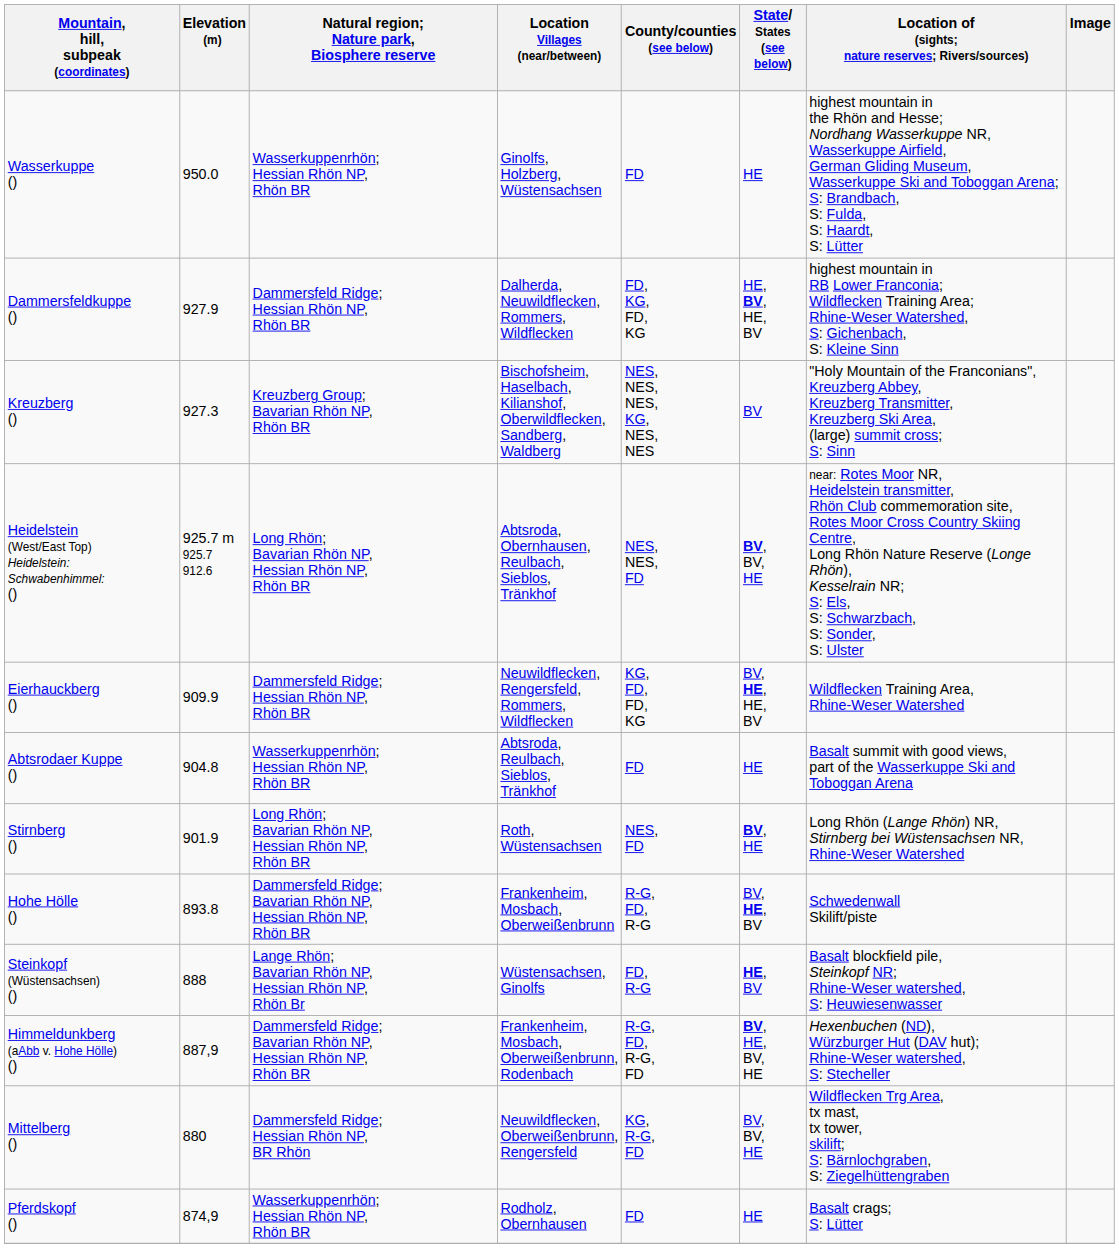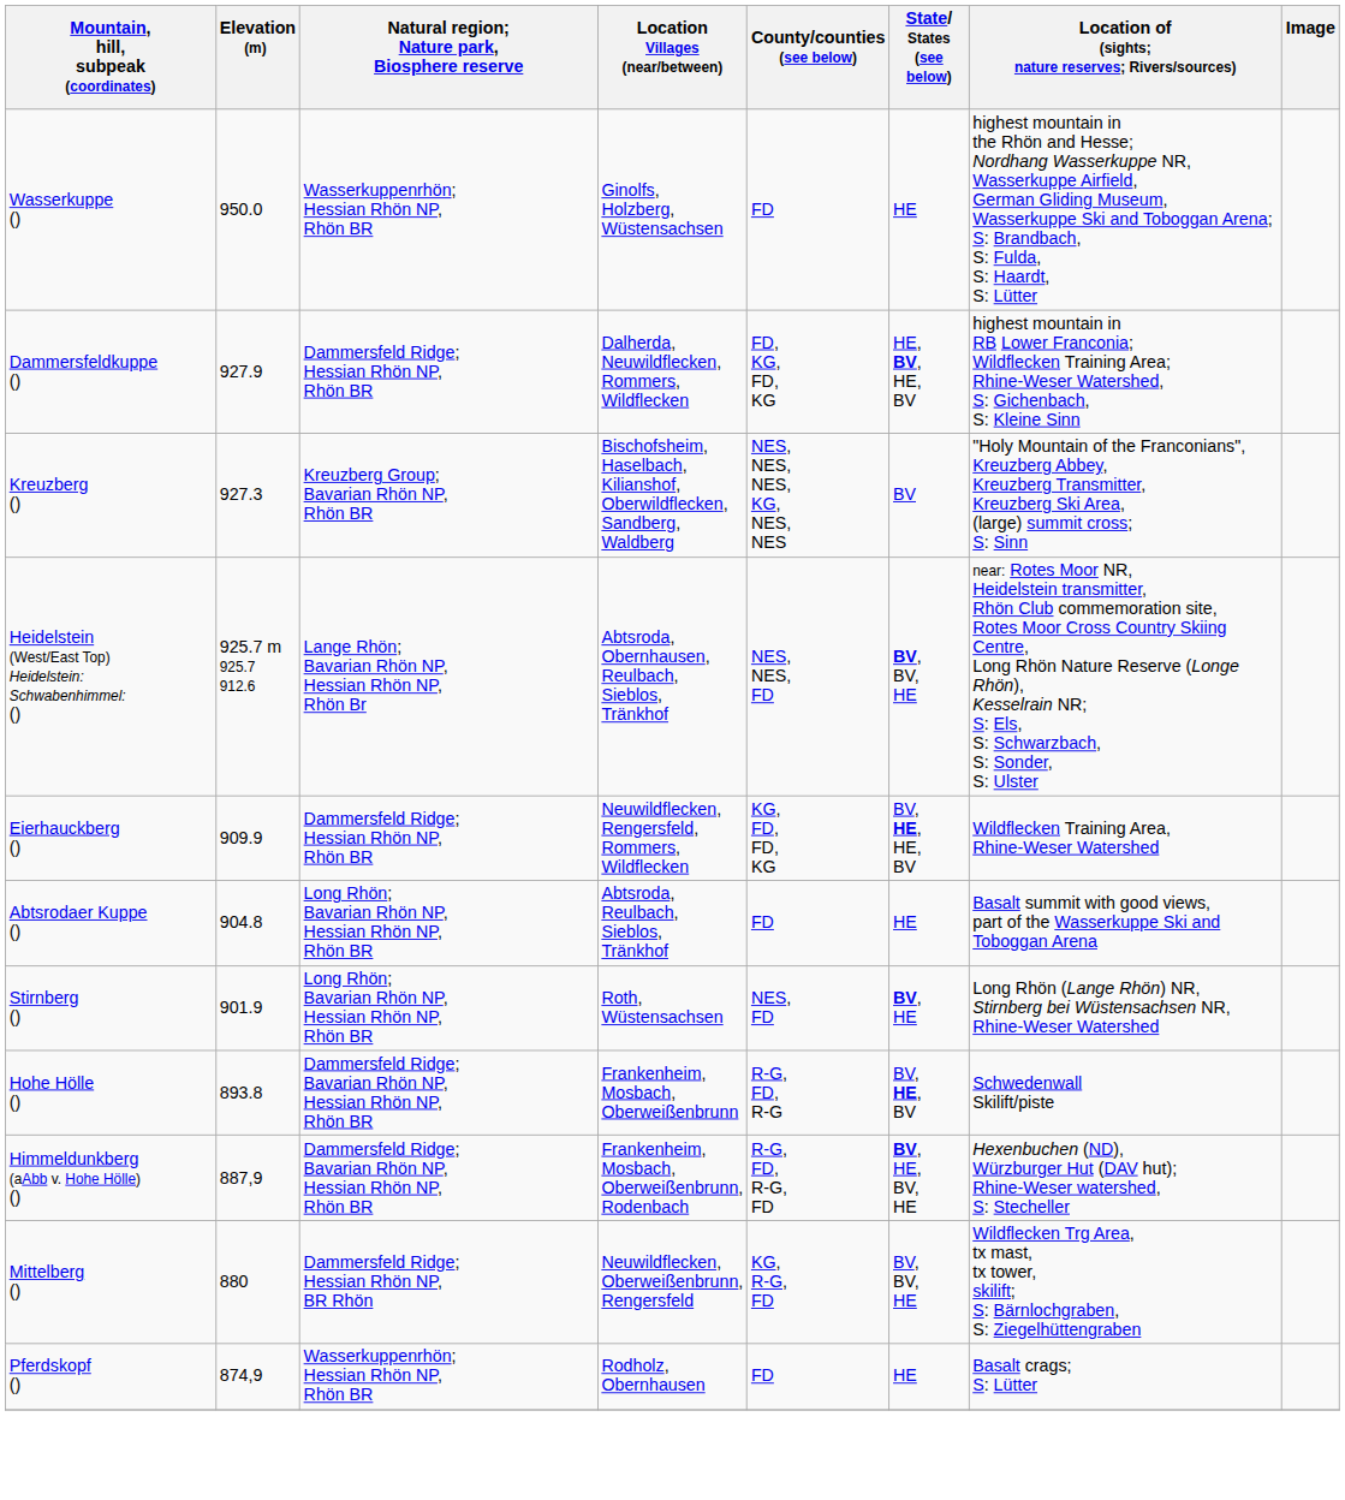 <table class="wikitable sortable">
 <tr>
 <th width="18%" bgcolor="#BBCCFF"><a href='#'>Mountain</a>,<br>hill,<br>subpeak<br><small>(<a href='#'>coordinates</a>)</small></th>
 <th numbers width="5%" bgcolor="#BBCCFF">Elevation<br><small>(m)</small> <br><br><br></th>
 <th width="28%" bgcolor="#BBCCFF">Natural region;<br><a href='#'>Nature park</a>,<br><a href='#'>Biosphere reserve</a><br><br></th>
 <th numbers width="5%" bgcolor="#BBCCFF">Location<br><small><a href='#'>Villages</a><br>(near/between)</small><br><br></th>
 <th width="7%" bgcolor="#BBCCFF">County/counties<br><small>(<a href='#'>see below</a>)</small><br><br></th>
 <th width="7%" bgcolor="#BBCCFF"><a href='#'>State</a>/<br><small>States<br>(<a href='#'>see below</a>)</small><br><br></th>
 <th width="64%" bgcolor="#BBCCFF" class="unsortable">Location of<br><small>(sights;<br><a href='#'>nature reserves</a>; Rivers/sources)</small><br><br></th>
 <th width="1%" bgcolor="#BBCCFF" class="unsortable">Image<br><br><br><br></th>
 </tr>
 <tr>
 <td><a href='#'>Wasserkuppe</a><br>()</td>
 <td>950.0</td>
 <td><a href='#'>Wasserkuppenrhön</a>;<br><a href='#'>Hessian Rhön NP</a>,<br><a href='#'>Rhön BR</a></td>
 <td><a href='#'>Ginolfs</a>,<br><a href='#'>Holzberg</a>,<br><a href='#'>Wüstensachsen</a></td>
 <td><a href='#'>FD</a></td>
 <td><a href='#'>HE</a></td>
 <td>highest mountain in<br>the Rhön and Hesse;<br><em>Nordhang Wasserkuppe</em> NR,<br><a href='#'>Wasserkuppe Airfield</a>,<br><a href='#'>German Gliding Museum</a>,<br><a href='#'>Wasserkuppe Ski and Toboggan Arena</a>;<br><a href='#'>S</a>: <a href='#'>Brandbach</a>,<br>S: <a href='#'>Fulda</a>,<br>S: <a href='#'>Haardt</a>,<br>S: <a href='#'>Lütter</a></td>
 <td></td>
 </tr>
 <tr>
 <td><a href='#'>Dammersfeldkuppe</a><br>()</td>
 <td>927.9</td>
 <td><a href='#'>Dammersfeld Ridge</a>;<br><a href='#'>Hessian Rhön NP</a>,<br><a href='#'>Rhön BR</a></td>
 <td><a href='#'>Dalherda</a>,<br><a href='#'>Neuwildflecken</a>,<br><a href='#'>Rommers</a>,<br><a href='#'>Wildflecken</a></td>
 <td><a href='#'>FD</a>,<br><a href='#'>KG</a>,<br>FD,<br>KG</td>
 <td><a href='#'>HE</a>,<br><strong><a href='#'>BV</a></strong>,<br>HE,<br>BV</td>
 <td>highest mountain in<br><a href='#'>RB</a> <a href='#'>Lower Franconia</a>;<br><a href='#'>Wildflecken</a> Training Area;<br><a href='#'>Rhine-Weser Watershed</a>,<br><a href='#'>S</a>: <a href='#'>Gichenbach</a>,<br>S: <a href='#'>Kleine Sinn</a></td>
 <td></td>
 </tr>
 <tr>
 <td><a href='#'>Kreuzberg</a><br>()</td>
 <td>927.3</td>
 <td><a href='#'>Kreuzberg Group</a>;<br><a href='#'>Bavarian Rhön NP</a>,<br><a href='#'>Rhön BR</a></td>
 <td><a href='#'>Bischofsheim</a>,<br><a href='#'>Haselbach</a>,<br><a href='#'>Kilianshof</a>,<br><a href='#'>Oberwildflecken</a>,<br><a href='#'>Sandberg</a>,<br><a href='#'>Waldberg</a></td>
 <td><a href='#'>NES</a>,<br>NES,<br>NES,<br><a href='#'>KG</a>,<br>NES,<br>NES</td>
 <td><a href='#'>BV</a></td>
 <td>"Holy Mountain of the Franconians",<br><a href='#'>Kreuzberg Abbey</a>,<br><a href='#'>Kreuzberg Transmitter</a>,<br><a href='#'>Kreuzberg Ski Area</a>,<br>(large) <a href='#'>summit cross</a>;<br><a href='#'>S</a>: <a href='#'>Sinn</a></td>
 <td></td>
 </tr>
 <tr>
 <td><a href='#'>Heidelstein</a><br><small>(West/East Top)<br><em>Heidelstein:</em><br><em>Schwabenhimmel:</em></small><br>()</td>
 <td>925.7 m<br><small>925.7<br>912.6</small><br><br></td>
-<td><a href='#'>Long Rhön</a>;<br><a href='#'>Bavarian Rhön NP</a>,<br><a href='#'>Hessian Rhön NP</a>,<br><a href='#'>Rhön BR</a></td>
+<td><a href='#'>Lange Rhön</a>;<br><a href='#'>Bavarian Rhön NP</a>,<br><a href='#'>Hessian Rhön NP</a>,<br><a href='#'>Rhön Br</a></td>
 <td><a href='#'>Abtsroda</a>,<br><a href='#'>Obernhausen</a>,<br><a href='#'>Reulbach</a>,<br><a href='#'>Sieblos</a>,<br><a href='#'>Tränkhof</a></td>
 <td><a href='#'>NES</a>,<br>NES,<br><a href='#'>FD</a></td>
 <td><strong><a href='#'>BV</a></strong>,<br>BV,<br><a href='#'>HE</a></td>
 <td><small>near:</small> <a href='#'>Rotes Moor</a> NR,<br><a href='#'>Heidelstein transmitter</a>,<br><a href='#'>Rhön Club</a> commemoration site,<br><a href='#'>Rotes Moor Cross Country Skiing Centre</a>,<br>Long Rhön Nature Reserve (<em>Longe Rhön</em>),<br><em>Kesselrain</em> NR;<br><a href='#'>S</a>: <a href='#'>Els</a>,<br>S: <a href='#'>Schwarzbach</a>,<br>S: <a href='#'>Sonder</a>,<br>S: <a href='#'>Ulster</a></td>
 <td></td>
 </tr>
 <tr>
 <td><a href='#'>Eierhauckberg</a><br>()</td>
 <td>909.9</td>
 <td><a href='#'>Dammersfeld Ridge</a>;<br><a href='#'>Hessian Rhön NP</a>,<br><a href='#'>Rhön BR</a></td>
 <td><a href='#'>Neuwildflecken</a>,<br><a href='#'>Rengersfeld</a>,<br><a href='#'>Rommers</a>,<br><a href='#'>Wildflecken</a></td>
 <td><a href='#'>KG</a>,<br><a href='#'>FD</a>,<br>FD,<br>KG</td>
 <td><a href='#'>BV</a>,<br><strong><a href='#'>HE</a></strong>,<br>HE,<br>BV</td>
 <td><a href='#'>Wildflecken</a> Training Area,<br><a href='#'>Rhine-Weser Watershed</a></td>
 <td></td>
 </tr>
 <tr>
 <td><a href='#'>Abtsrodaer Kuppe</a><br>()</td>
 <td>904.8</td>
-<td><a href='#'>Wasserkuppenrhön</a>;<br><a href='#'>Hessian Rhön NP</a>,<br><a href='#'>Rhön BR</a></td>
+<td><a href='#'>Long Rhön</a>;<br><a href='#'>Bavarian Rhön NP</a>,<br><a href='#'>Hessian Rhön NP</a>,<br><a href='#'>Rhön BR</a></td>
 <td><a href='#'>Abtsroda</a>,<br><a href='#'>Reulbach</a>,<br><a href='#'>Sieblos</a>,<br><a href='#'>Tränkhof</a></td>
 <td><a href='#'>FD</a></td>
 <td><a href='#'>HE</a></td>
 <td><a href='#'>Basalt</a> summit with good views,<br>part of the <a href='#'>Wasserkuppe Ski and Toboggan Arena</a></td>
 <td></td>
 </tr>
 <tr>
 <td><a href='#'>Stirnberg</a><br>()</td>
 <td>901.9</td>
 <td><a href='#'>Long Rhön</a>;<br><a href='#'>Bavarian Rhön NP</a>,<br><a href='#'>Hessian Rhön NP</a>,<br><a href='#'>Rhön BR</a></td>
 <td><a href='#'>Roth</a>,<br><a href='#'>Wüstensachsen</a></td>
 <td><a href='#'>NES</a>,<br><a href='#'>FD</a></td>
 <td><strong><a href='#'>BV</a></strong>,<br><a href='#'>HE</a></td>
 <td>Long Rhön (<em>Lange Rhön</em>) NR,<br><em>Stirnberg bei Wüstensachsen</em> NR,<br><a href='#'>Rhine-Weser Watershed</a></td>
 <td></td>
 </tr>
 <tr>
 <td><a href='#'>Hohe Hölle</a><br>()</td>
 <td>893.8</td>
 <td><a href='#'>Dammersfeld Ridge</a>;<br><a href='#'>Bavarian Rhön NP</a>,<br><a href='#'>Hessian Rhön NP</a>,<br><a href='#'>Rhön BR</a></td>
 <td><a href='#'>Frankenheim</a>,<br><a href='#'>Mosbach</a>,<br><a href='#'>Oberweißenbrunn</a></td>
 <td><a href='#'>R-G</a>,<br><a href='#'>FD</a>,<br>R-G</td>
 <td><a href='#'>BV</a>,<br><strong><a href='#'>HE</a></strong>,<br>BV</td>
 <td><a href='#'>Schwedenwall</a><br>Skilift/piste</td>
-<td></td>
-</tr>
-<tr>
-<td><a href='#'>Steinkopf</a><br><small>(Wüstensachsen)</small><br>()</td>
-<td>888</td>
-<td><a href='#'>Lange Rhön</a>;<br><a href='#'>Bavarian Rhön NP</a>,<br><a href='#'>Hessian Rhön NP</a>,<br><a href='#'>Rhön Br</a></td>
-<td><a href='#'>Wüstensachsen</a>,<br><a href='#'>Ginolfs</a></td>
-<td><a href='#'>FD</a>,<br><a href='#'>R-G</a></td>
-<td><strong><a href='#'>HE</a></strong>,<br><a href='#'>BV</a></td>
-<td><a href='#'>Basalt</a> blockfield pile,<br><em>Steinkopf</em> <a href='#'>NR</a>;<br><a href='#'>Rhine-Weser watershed</a>,<br><a href='#'>S</a>: <a href='#'>Heuwiesenwasser</a></td>
 <td></td>
 </tr>
 <tr>
 <td><a href='#'>Himmeldunkberg</a><br><small>(a<a href='#'>Abb</a> v. <a href='#'>Hohe Hölle</a>)</small><br>()</td>
 <td>887,9</td>
 <td><a href='#'>Dammersfeld Ridge</a>;<br><a href='#'>Bavarian Rhön NP</a>,<br><a href='#'>Hessian Rhön NP</a>,<br><a href='#'>Rhön BR</a></td>
 <td><a href='#'>Frankenheim</a>,<br><a href='#'>Mosbach</a>,<br><a href='#'>Oberweißenbrunn</a>,<br><a href='#'>Rodenbach</a></td>
 <td><a href='#'>R-G</a>,<br><a href='#'>FD</a>,<br>R-G,<br>FD</td>
 <td><strong><a href='#'>BV</a></strong>,<br><a href='#'>HE</a>,<br>BV,<br>HE</td>
 <td><em>Hexenbuchen</em> (<a href='#'>ND</a>),<br><a href='#'>Würzburger Hut</a> (<a href='#'>DAV</a> hut);<br><a href='#'>Rhine-Weser watershed</a>,<br><a href='#'>S</a>: <a href='#'>Stecheller</a></td>
 <td></td>
 </tr>
 <tr>
 <td><a href='#'>Mittelberg</a><br>()</td>
 <td>880<br></td>
 <td><a href='#'>Dammersfeld Ridge</a>;<br><a href='#'>Hessian Rhön NP</a>,<br><a href='#'>BR Rhön</a></td>
 <td><a href='#'>Neuwildflecken</a>,<br><a href='#'>Oberweißenbrunn</a>,<br><a href='#'>Rengersfeld</a></td>
 <td><a href='#'>KG</a>,<br><a href='#'>R-G</a>,<br><a href='#'>FD</a></td>
 <td><a href='#'>BV</a>,<br>BV,<br><a href='#'>HE</a></td>
 <td><a href='#'>Wildflecken Trg Area</a>,<br>tx mast,<br>tx tower,<br><a href='#'>skilift</a>;<br><a href='#'>S</a>: <a href='#'>Bärnlochgraben</a>,<br>S: <a href='#'>Ziegelhüttengraben</a></td>
 <td></td>
 </tr>
 <tr>
 <td><a href='#'>Pferdskopf</a><br>()</td>
 <td>874,9</td>
 <td><a href='#'>Wasserkuppenrhön</a>;<br><a href='#'>Hessian Rhön NP</a>,<br><a href='#'>Rhön BR</a></td>
 <td><a href='#'>Rodholz</a>,<br><a href='#'>Obernhausen</a></td>
 <td><a href='#'>FD</a></td>
 <td><a href='#'>HE</a></td>
 <td><a href='#'>Basalt</a> crags;<br><a href='#'>S</a>: <a href='#'>Lütter</a></td>
 <td></td>
 </tr>
 <tr>
 </tr>
 </table>
